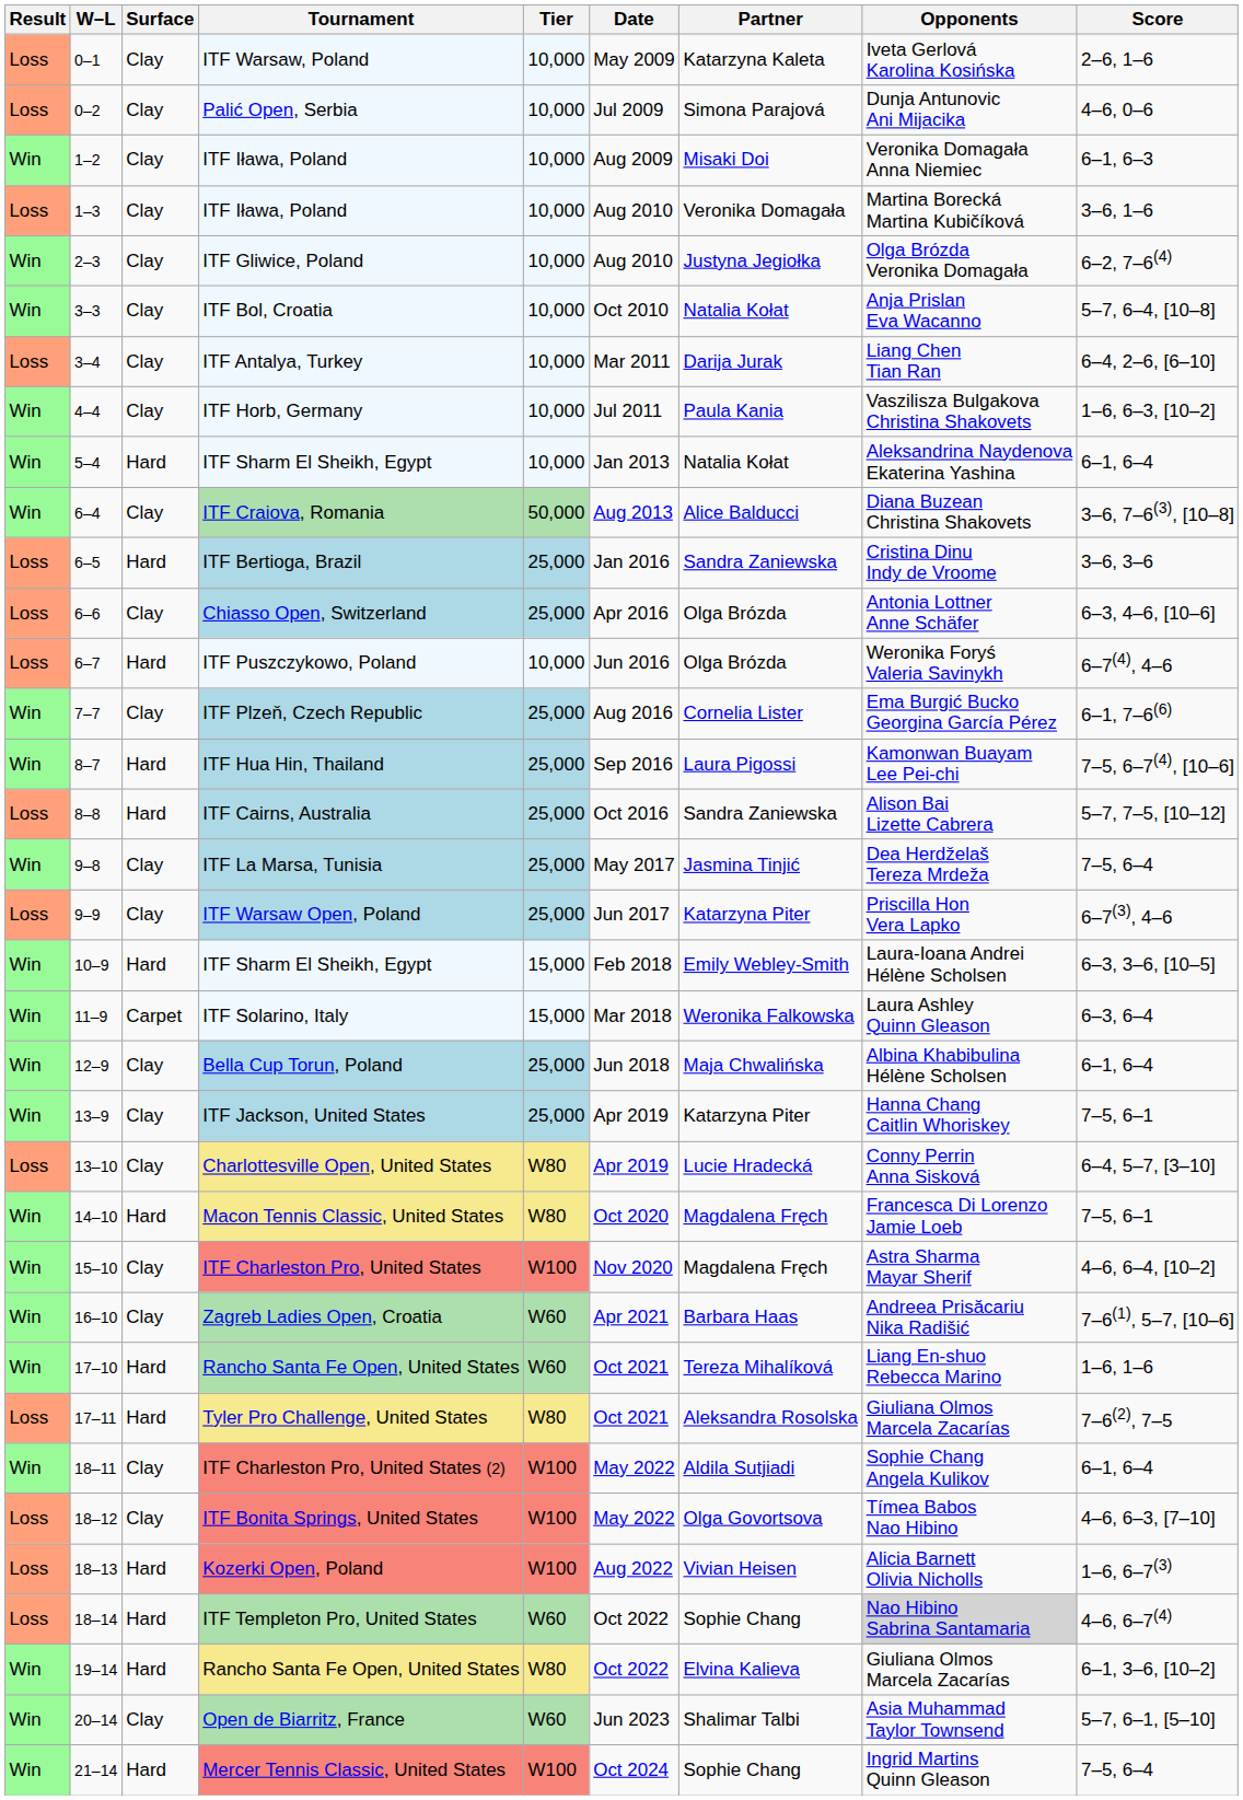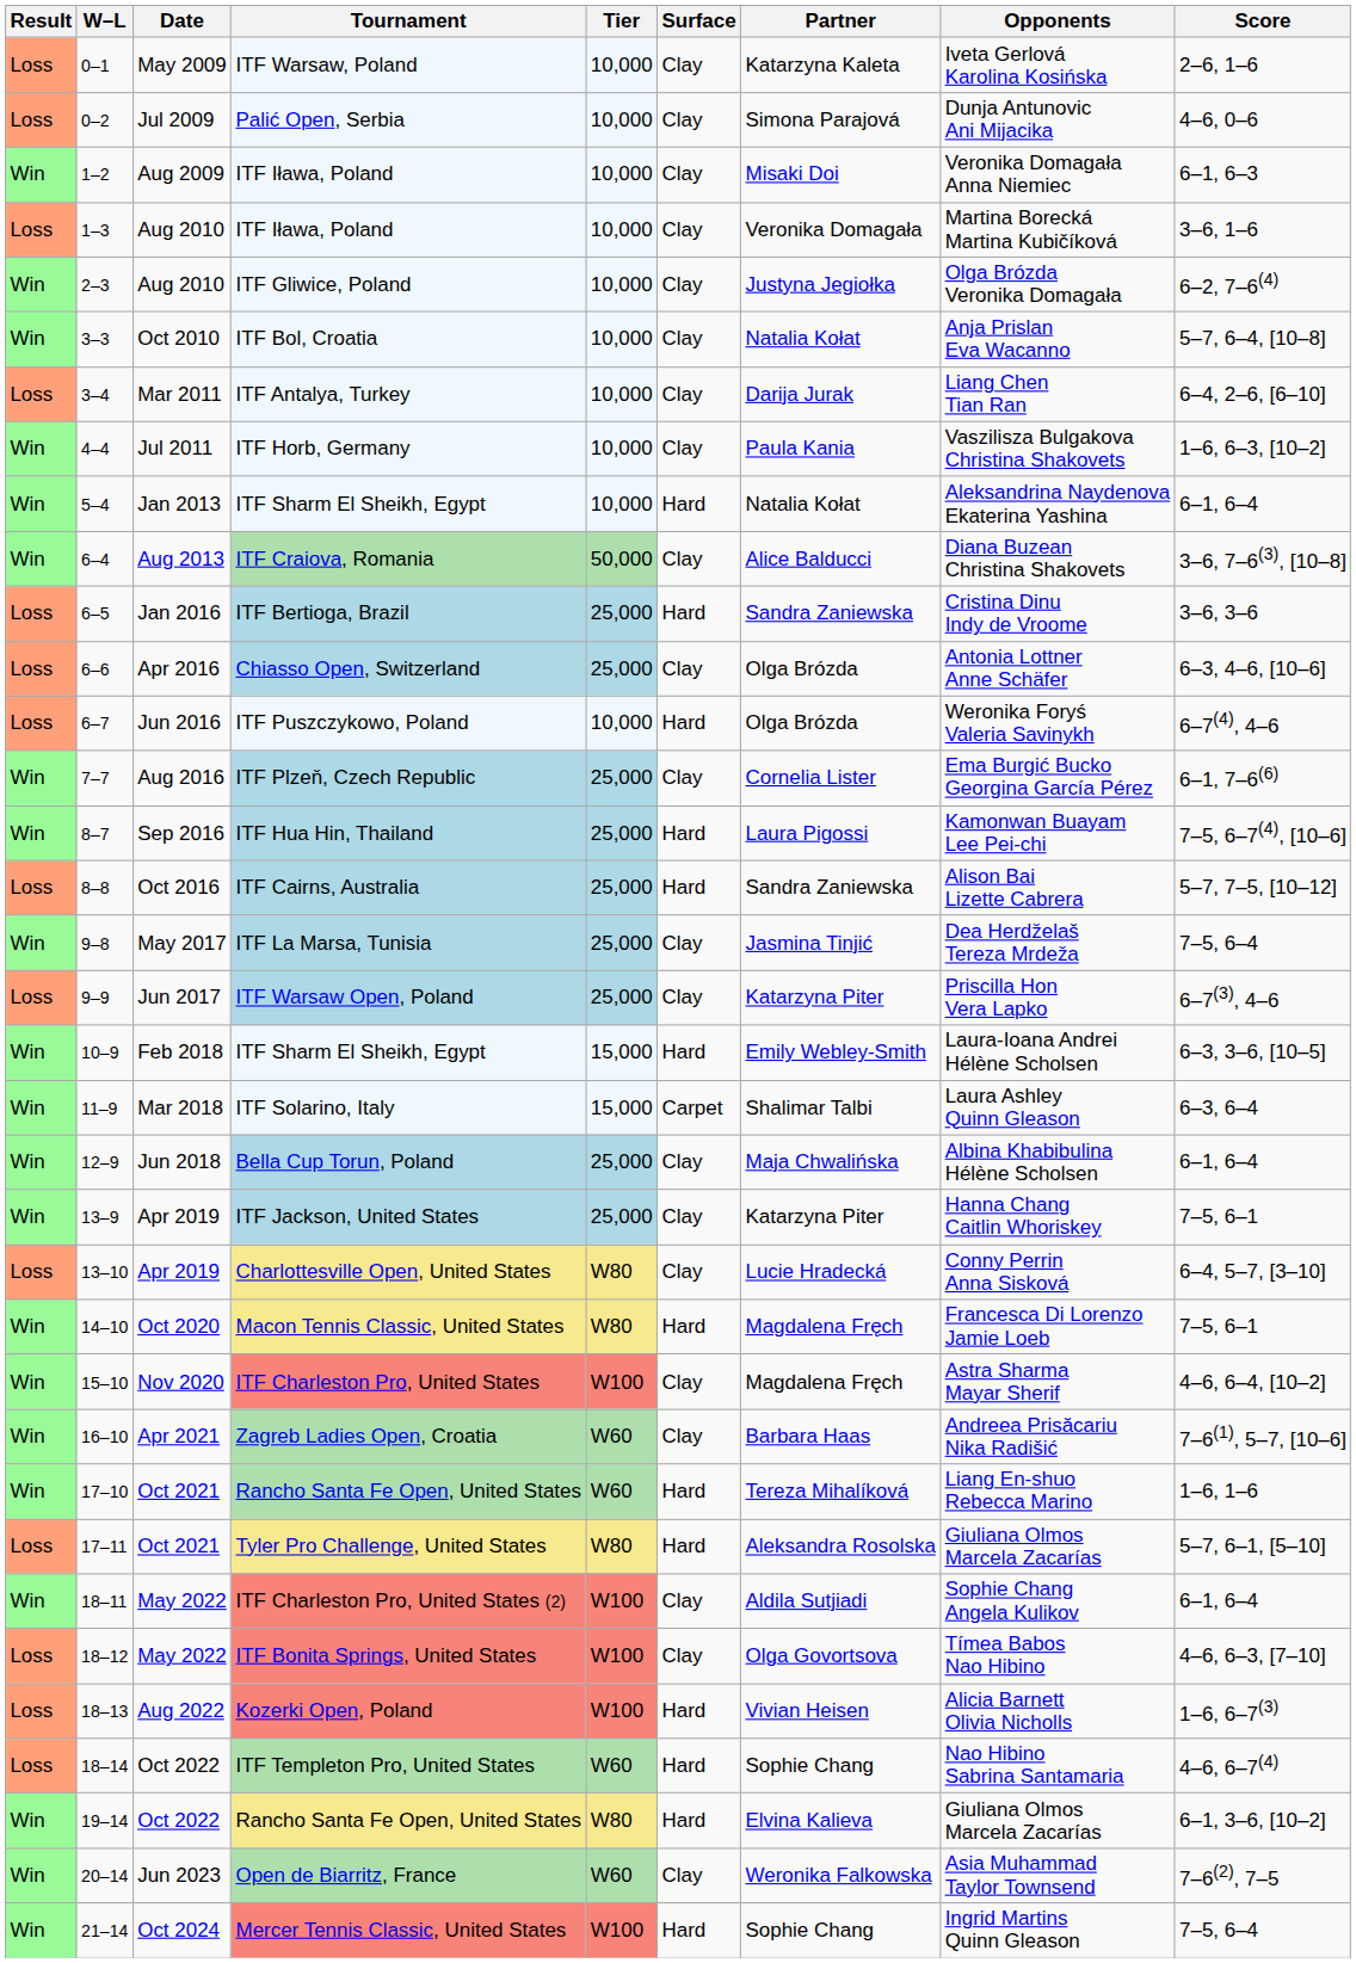 <table class="sortable wikitable">
 <tr>
 <th>Result</th>
 <th class="unsortable">W–L</th>
-<th>Surface</th>
+<th>Date</th>
 <th>Tournament</th>
 <th>Tier</th>
-<th>Date</th>
+<th>Surface</th>
 <th>Partner</th>
 <th>Opponents</th>
 <th class="unsortable">Score</th>
 </tr>
 <tr>
 <td bgcolor="FFA07A">Loss</td>
 <td><small>0–1</small></td>
-<td>Clay</td>
+<td>May 2009</td>
 <td bgcolor="#f0f8ff">ITF Warsaw, Poland</td>
 <td bgcolor="#f0f8ff">10,000</td>
-<td>May 2009</td>
+<td>Clay</td>
 <td> Katarzyna Kaleta</td>
 <td> Iveta Gerlová <br>  <a href='#'>Karolina Kosińska</a></td>
 <td>2–6, 1–6</td>
 </tr>
 <tr>
 <td bgcolor="FFA07A">Loss</td>
 <td><small>0–2</small></td>
-<td>Clay</td>
+<td>Jul 2009</td>
 <td bgcolor="#f0f8ff"><a href='#'>Palić Open</a>, Serbia</td>
 <td bgcolor="#f0f8ff">10,000</td>
-<td>Jul 2009</td>
+<td>Clay</td>
 <td> Simona Parajová</td>
 <td> Dunja Antunovic <br>  <a href='#'>Ani Mijacika</a></td>
 <td>4–6, 0–6</td>
 </tr>
 <tr>
 <td bgcolor="98FB98">Win</td>
 <td><small>1–2</small></td>
-<td>Clay</td>
+<td>Aug 2009</td>
 <td bgcolor="#f0f8ff">ITF Iława, Poland</td>
 <td bgcolor="#f0f8ff">10,000</td>
-<td>Aug 2009</td>
+<td>Clay</td>
 <td> <a href='#'>Misaki Doi</a></td>
 <td> Veronika Domagała <br>  Anna Niemiec</td>
 <td>6–1, 6–3</td>
 </tr>
 <tr>
 <td bgcolor="FFA07A">Loss</td>
 <td><small>1–3</small></td>
-<td>Clay</td>
+<td>Aug 2010</td>
 <td bgcolor="#f0f8ff">ITF Iława, Poland</td>
 <td bgcolor="#f0f8ff">10,000</td>
-<td>Aug 2010</td>
+<td>Clay</td>
 <td> Veronika Domagała</td>
 <td> Martina Borecká <br>  Martina Kubičíková</td>
 <td>3–6, 1–6</td>
 </tr>
 <tr>
 <td bgcolor="98FB98">Win</td>
 <td><small>2–3</small></td>
-<td>Clay</td>
+<td>Aug 2010</td>
 <td bgcolor="#f0f8ff">ITF Gliwice, Poland</td>
 <td bgcolor="#f0f8ff">10,000</td>
-<td>Aug 2010</td>
+<td>Clay</td>
 <td> <a href='#'>Justyna Jegiołka</a></td>
 <td> <a href='#'>Olga Brózda</a> <br>  Veronika Domagała</td>
 <td>6–2, 7–6<sup>(4)</sup></td>
 </tr>
 <tr>
 <td bgcolor="98FB98">Win</td>
 <td><small>3–3</small></td>
-<td>Clay</td>
+<td>Oct 2010</td>
 <td bgcolor="#f0f8ff">ITF Bol, Croatia</td>
 <td bgcolor="#f0f8ff">10,000</td>
-<td>Oct 2010</td>
+<td>Clay</td>
 <td> <a href='#'>Natalia Kołat</a></td>
 <td> <a href='#'>Anja Prislan</a> <br>  <a href='#'>Eva Wacanno</a></td>
 <td>5–7, 6–4, [10–8]</td>
 </tr>
 <tr>
 <td bgcolor="FFA07A">Loss</td>
 <td><small>3–4</small></td>
-<td>Clay</td>
+<td>Mar 2011</td>
 <td bgcolor="#f0f8ff">ITF Antalya, Turkey</td>
 <td bgcolor="#f0f8ff">10,000</td>
-<td>Mar 2011</td>
+<td>Clay</td>
 <td> <a href='#'>Darija Jurak</a></td>
 <td> <a href='#'>Liang Chen</a> <br>  <a href='#'>Tian Ran</a></td>
 <td>6–4, 2–6, [6–10]</td>
 </tr>
 <tr>
 <td bgcolor="98FB98">Win</td>
 <td><small>4–4</small></td>
-<td>Clay</td>
+<td>Jul 2011</td>
 <td bgcolor="#f0f8ff">ITF Horb, Germany</td>
 <td bgcolor="#f0f8ff">10,000</td>
-<td>Jul 2011</td>
+<td>Clay</td>
 <td> <a href='#'>Paula Kania</a></td>
 <td> Vaszilisza Bulgakova <br>  <a href='#'>Christina Shakovets</a></td>
 <td>1–6, 6–3, [10–2]</td>
 </tr>
 <tr>
 <td bgcolor="98FB98">Win</td>
 <td><small>5–4</small></td>
-<td>Hard</td>
+<td>Jan 2013</td>
 <td bgcolor="#f0f8ff">ITF Sharm El Sheikh, Egypt</td>
 <td bgcolor="#f0f8ff">10,000</td>
-<td>Jan 2013</td>
+<td>Hard</td>
 <td> Natalia Kołat</td>
 <td> <a href='#'>Aleksandrina Naydenova</a> <br>  Ekaterina Yashina</td>
 <td>6–1, 6–4</td>
 </tr>
 <tr>
 <td bgcolor="98FB98">Win</td>
 <td><small>6–4</small></td>
-<td>Clay</td>
+<td><a href='#'>Aug 2013</a></td>
 <td style="background:#addfad;"><a href='#'>ITF Craiova</a>, Romania</td>
 <td style="background:#addfad;">50,000</td>
-<td><a href='#'>Aug 2013</a></td>
+<td>Clay</td>
 <td> <a href='#'>Alice Balducci</a></td>
 <td> <a href='#'>Diana Buzean</a> <br>  Christina Shakovets</td>
 <td>3–6, 7–6<sup>(3)</sup>, [10–8]</td>
 </tr>
 <tr>
 <td bgcolor="FFA07A">Loss</td>
 <td><small>6–5</small></td>
-<td>Hard</td>
+<td>Jan 2016</td>
 <td style="background:lightblue;">ITF Bertioga, Brazil</td>
 <td style="background:lightblue;">25,000</td>
-<td>Jan 2016</td>
+<td>Hard</td>
 <td> <a href='#'>Sandra Zaniewska</a></td>
 <td> <a href='#'>Cristina Dinu</a> <br>  <a href='#'>Indy de Vroome</a></td>
 <td>3–6, 3–6</td>
 </tr>
 <tr>
 <td bgcolor="FFA07A">Loss</td>
 <td><small>6–6</small></td>
-<td>Clay</td>
+<td>Apr 2016</td>
 <td style="background:lightblue;"><a href='#'>Chiasso Open</a>, Switzerland</td>
 <td style="background:lightblue;">25,000</td>
-<td>Apr 2016</td>
+<td>Clay</td>
 <td> Olga Brózda</td>
 <td> <a href='#'>Antonia Lottner</a> <br>  <a href='#'>Anne Schäfer</a></td>
 <td>6–3, 4–6, [10–6]</td>
 </tr>
 <tr>
 <td bgcolor="FFA07A">Loss</td>
 <td><small>6–7</small></td>
-<td>Hard</td>
+<td>Jun 2016</td>
 <td style="background:#f0f8ff;">ITF Puszczykowo, Poland</td>
 <td style="background:#f0f8ff;">10,000</td>
-<td>Jun 2016</td>
+<td>Hard</td>
 <td> Olga Brózda</td>
 <td> Weronika Foryś <br>  <a href='#'>Valeria Savinykh</a></td>
 <td>6–7<sup>(4)</sup>, 4–6</td>
 </tr>
 <tr>
 <td bgcolor="98FB98">Win</td>
 <td><small>7–7</small></td>
-<td>Clay</td>
+<td>Aug 2016</td>
 <td style="background:lightblue;">ITF Plzeň, Czech Republic</td>
 <td style="background:lightblue;">25,000</td>
-<td>Aug 2016</td>
+<td>Clay</td>
 <td> <a href='#'>Cornelia Lister</a></td>
 <td> <a href='#'>Ema Burgić Bucko</a> <br>  <a href='#'>Georgina García Pérez</a></td>
 <td>6–1, 7–6<sup>(6)</sup></td>
 </tr>
 <tr>
 <td bgcolor="98FB98">Win</td>
 <td><small>8–7</small></td>
-<td>Hard</td>
+<td>Sep 2016</td>
 <td style="background:lightblue;">ITF Hua Hin, Thailand</td>
 <td style="background:lightblue;">25,000</td>
-<td>Sep 2016</td>
+<td>Hard</td>
 <td> <a href='#'>Laura Pigossi</a></td>
 <td> <a href='#'>Kamonwan Buayam</a> <br>  <a href='#'>Lee Pei-chi</a></td>
 <td>7–5, 6–7<sup>(4)</sup>, [10–6]</td>
 </tr>
 <tr>
 <td bgcolor="FFA07A">Loss</td>
 <td><small>8–8</small></td>
-<td>Hard</td>
+<td>Oct 2016</td>
 <td style="background:lightblue;">ITF Cairns, Australia</td>
 <td style="background:lightblue;">25,000</td>
-<td>Oct 2016</td>
+<td>Hard</td>
 <td> Sandra Zaniewska</td>
 <td> <a href='#'>Alison Bai</a> <br>  <a href='#'>Lizette Cabrera</a></td>
 <td>5–7, 7–5, [10–12]</td>
 </tr>
 <tr>
 <td bgcolor=98FB98>Win</td>
 <td><small>9–8</small></td>
-<td>Clay</td>
+<td>May 2017</td>
 <td style="background:lightblue;">ITF La Marsa, Tunisia</td>
 <td style="background:lightblue;">25,000</td>
-<td>May 2017</td>
+<td>Clay</td>
 <td> <a href='#'>Jasmina Tinjić</a></td>
 <td> <a href='#'>Dea Herdželaš</a> <br>  <a href='#'>Tereza Mrdeža</a></td>
 <td>7–5, 6–4</td>
 </tr>
 <tr>
 <td bgcolor="FFA07A">Loss</td>
 <td><small>9–9</small></td>
-<td>Clay</td>
+<td>Jun 2017</td>
 <td style="background:lightblue;"><a href='#'>ITF Warsaw Open</a>, Poland</td>
 <td style="background:lightblue;">25,000</td>
-<td>Jun 2017</td>
+<td>Clay</td>
 <td> <a href='#'>Katarzyna Piter</a></td>
 <td> <a href='#'>Priscilla Hon</a> <br>  <a href='#'>Vera Lapko</a></td>
 <td>6–7<sup>(3)</sup>, 4–6</td>
 </tr>
 <tr>
 <td bgcolor=98FB98>Win</td>
 <td><small>10–9</small></td>
-<td>Hard</td>
+<td>Feb 2018</td>
 <td style="background:#f0f8ff;">ITF Sharm El Sheikh, Egypt</td>
 <td style="background:#f0f8ff;">15,000</td>
-<td>Feb 2018</td>
+<td>Hard</td>
 <td> <a href='#'>Emily Webley-Smith</a></td>
 <td> Laura-Ioana Andrei <br>  Hélène Scholsen</td>
 <td>6–3, 3–6, [10–5]</td>
 </tr>
 <tr>
 <td bgcolor=98FB98>Win</td>
 <td><small>11–9</small></td>
-<td>Carpet</td>
+<td>Mar 2018</td>
 <td style="background:#f0f8ff;">ITF Solarino, Italy</td>
 <td style="background:#f0f8ff;">15,000</td>
-<td>Mar 2018</td>
-<td> <a href='#'>Weronika Falkowska</a></td>
+<td>Carpet</td>
+<td> Shalimar Talbi</td>
 <td> Laura Ashley <br>  <a href='#'>Quinn Gleason</a></td>
 <td>6–3, 6–4</td>
 </tr>
 <tr>
 <td bgcolor=98FB98>Win</td>
 <td><small>12–9</small></td>
-<td>Clay</td>
+<td>Jun 2018</td>
 <td style="background:lightblue;"><a href='#'>Bella Cup Torun</a>, Poland</td>
 <td style="background:lightblue;">25,000</td>
-<td>Jun 2018</td>
+<td>Clay</td>
 <td> <a href='#'>Maja Chwalińska</a></td>
 <td> <a href='#'>Albina Khabibulina</a> <br>  Hélène Scholsen</td>
 <td>6–1, 6–4</td>
 </tr>
 <tr>
 <td bgcolor=98FB98>Win</td>
 <td><small>13–9</small></td>
-<td>Clay</td>
+<td>Apr 2019</td>
 <td style="background:lightblue;">ITF Jackson, United States</td>
 <td style="background:lightblue;">25,000</td>
-<td>Apr 2019</td>
+<td>Clay</td>
 <td> Katarzyna Piter</td>
 <td> <a href='#'>Hanna Chang</a> <br>  <a href='#'>Caitlin Whoriskey</a></td>
 <td>7–5, 6–1</td>
 </tr>
 <tr>
 <td bgcolor=FFA07A>Loss</td>
 <td><small>13–10</small></td>
-<td>Clay</td>
+<td><a href='#'>Apr 2019</a></td>
 <td style="background:#f7e98e;"><a href='#'>Charlottesville Open</a>, United States</td>
 <td style="background:#f7e98e;">W80</td>
-<td><a href='#'>Apr 2019</a></td>
+<td>Clay</td>
 <td> <a href='#'>Lucie Hradecká</a></td>
 <td> <a href='#'>Conny Perrin</a> <br>  <a href='#'>Anna Sisková</a></td>
 <td>6–4, 5–7, [3–10]</td>
 </tr>
 <tr>
 <td bgcolor=98FB98>Win</td>
 <td><small>14–10</small></td>
-<td>Hard</td>
+<td><a href='#'>Oct 2020</a></td>
 <td style="background:#f7e98e;"><a href='#'>Macon Tennis Classic</a>, United States</td>
 <td style="background:#f7e98e;">W80</td>
-<td><a href='#'>Oct 2020</a></td>
+<td>Hard</td>
 <td> <a href='#'>Magdalena Fręch</a></td>
 <td> <a href='#'>Francesca Di Lorenzo</a> <br>  <a href='#'>Jamie Loeb</a></td>
 <td>7–5, 6–1</td>
 </tr>
 <tr>
 <td bgcolor=98FB98>Win</td>
 <td><small>15–10</small></td>
-<td>Clay</td>
+<td><a href='#'>Nov 2020</a></td>
 <td bgcolor="f88379"><a href='#'>ITF Charleston Pro</a>, United States</td>
 <td bgcolor="f88379">W100</td>
-<td><a href='#'>Nov 2020</a></td>
+<td>Clay</td>
 <td> Magdalena Fręch</td>
 <td> <a href='#'>Astra Sharma</a> <br>  <a href='#'>Mayar Sherif</a></td>
 <td>4–6, 6–4, [10–2]</td>
 </tr>
 <tr>
 <td style=background:#98fb98>Win</td>
 <td><small>16–10</small></td>
-<td>Clay</td>
+<td><a href='#'>Apr 2021</a></td>
 <td style="background:#addfad;"><a href='#'>Zagreb Ladies Open</a>, Croatia</td>
 <td style="background:#addfad;">W60</td>
-<td><a href='#'>Apr 2021</a></td>
+<td>Clay</td>
 <td> <a href='#'>Barbara Haas</a></td>
 <td> <a href='#'>Andreea Prisăcariu</a> <br>  <a href='#'>Nika Radišić</a></td>
 <td>7–6<sup>(1)</sup>, 5–7, [10–6]</td>
 </tr>
 <tr>
 <td style=background:#98fb98>Win</td>
 <td><small>17–10</small></td>
-<td>Hard</td>
+<td><a href='#'>Oct 2021</a></td>
 <td style="background:#addfad;"><a href='#'>Rancho Santa Fe Open</a>, United States</td>
 <td style="background:#addfad;">W60</td>
-<td><a href='#'>Oct 2021</a></td>
+<td>Hard</td>
 <td> <a href='#'>Tereza Mihalíková</a></td>
 <td> <a href='#'>Liang En-shuo</a> <br>  <a href='#'>Rebecca Marino</a></td>
 <td>1–6, 1–6</td>
 </tr>
 <tr>
 <td bgcolor=FFA07A>Loss</td>
 <td><small>17–11</small></td>
-<td>Hard</td>
+<td><a href='#'>Oct 2021</a></td>
 <td style="background:#f7e98e;"><a href='#'>Tyler Pro Challenge</a>, United States</td>
 <td style="background:#f7e98e;">W80</td>
-<td><a href='#'>Oct 2021</a></td>
+<td>Hard</td>
 <td> <a href='#'>Aleksandra Rosolska</a></td>
 <td> <a href='#'>Giuliana Olmos</a> <br>  <a href='#'>Marcela Zacarías</a></td>
-<td>7–6<sup>(2)</sup>, 7–5</td>
+<td>5–7, 6–1, [5–10]</td>
 </tr>
 <tr>
 <td bgcolor=98FB98>Win</td>
 <td><small>18–11</small></td>
-<td>Clay</td>
+<td><a href='#'>May 2022</a></td>
 <td bgcolor=f88379>ITF Charleston Pro, United States <small>(2)</small></td>
 <td bgcolor=f88379>W100</td>
-<td><a href='#'>May 2022</a></td>
+<td>Clay</td>
 <td> <a href='#'>Aldila Sutjiadi</a></td>
 <td> <a href='#'>Sophie Chang</a> <br>  <a href='#'>Angela Kulikov</a></td>
 <td>6–1, 6–4</td>
 </tr>
 <tr>
 <td bgcolor=ffa07a>Loss</td>
 <td><small>18–12</small></td>
-<td>Clay</td>
+<td><a href='#'>May 2022</a></td>
 <td bgcolor=f88379><a href='#'>ITF Bonita Springs</a>, United States</td>
 <td bgcolor=f88379>W100</td>
-<td><a href='#'>May 2022</a></td>
+<td>Clay</td>
 <td> <a href='#'>Olga Govortsova</a></td>
 <td> <a href='#'>Tímea Babos</a> <br>  <a href='#'>Nao Hibino</a></td>
 <td>4–6, 6–3, [7–10]</td>
 </tr>
 <tr>
 <td bgcolor=ffa07a>Loss</td>
 <td><small>18–13</small></td>
-<td>Hard</td>
+<td><a href='#'>Aug 2022</a></td>
 <td bgcolor=f88379><a href='#'>Kozerki Open</a>, Poland</td>
 <td bgcolor=f88379>W100</td>
-<td><a href='#'>Aug 2022</a></td>
+<td>Hard</td>
 <td> <a href='#'>Vivian Heisen</a></td>
 <td> <a href='#'>Alicia Barnett</a> <br>  <a href='#'>Olivia Nicholls</a></td>
 <td>1–6, 6–7<sup>(3)</sup></td>
 </tr>
 <tr>
 <td bgcolor=ffa07a>Loss</td>
 <td><small>18–14</small></td>
-<td>Hard</td>
+<td>Oct 2022</td>
 <td style="background:#addfad;">ITF Templeton Pro, United States</td>
 <td style="background:#addfad;">W60</td>
-<td>Oct 2022</td>
+<td>Hard</td>
 <td> Sophie Chang</td>
-<td style="background: lightgrey;"> <a href='#'>Nao Hibino</a> <br>  <a href='#'>Sabrina Santamaria</a></td>
+<td> <a href='#'>Nao Hibino</a> <br>  <a href='#'>Sabrina Santamaria</a></td>
 <td>4–6, 6–7<sup>(4)</sup></td>
 </tr>
 <tr>
 <td bgcolor=98FB98>Win</td>
 <td><small>19–14</small></td>
-<td>Hard</td>
+<td><a href='#'>Oct 2022</a></td>
 <td style="background:#f7e98e;">Rancho Santa Fe Open, United States</td>
 <td style="background:#f7e98e;">W80</td>
-<td><a href='#'>Oct 2022</a></td>
+<td>Hard</td>
 <td> <a href='#'>Elvina Kalieva</a></td>
 <td> Giuliana Olmos <br>  Marcela Zacarías</td>
 <td>6–1, 3–6, [10–2]</td>
 </tr>
 <tr>
 <td bgcolor=98FB98>Win</td>
 <td><small>20–14</small></td>
-<td>Clay</td>
+<td>Jun 2023</td>
 <td bgcolor=addfad><a href='#'>Open de Biarritz</a>, France</td>
 <td bgcolor=addfad>W60</td>
-<td>Jun 2023</td>
-<td> Shalimar Talbi</td>
+<td>Clay</td>
+<td> <a href='#'>Weronika Falkowska</a></td>
 <td> <a href='#'>Asia Muhammad</a> <br>  <a href='#'>Taylor Townsend</a></td>
-<td>5–7, 6–1, [5–10]</td>
+<td>7–6<sup>(2)</sup>, 7–5</td>
 </tr>
 <tr>
 <td style="background:#98fb98;">Win</td>
 <td><small>21–14</small></td>
-<td>Hard</td>
+<td><a href='#'>Oct 2024</a></td>
 <td style="background:#f88379;"><a href='#'>Mercer Tennis Classic</a>, United States</td>
 <td style="background:#f88379;">W100</td>
-<td><a href='#'>Oct 2024</a></td>
+<td>Hard</td>
 <td> Sophie Chang</td>
 <td> <a href='#'>Ingrid Martins</a> <br>  Quinn Gleason</td>
 <td>7–5, 6–4</td>
 </tr>
 </table>
